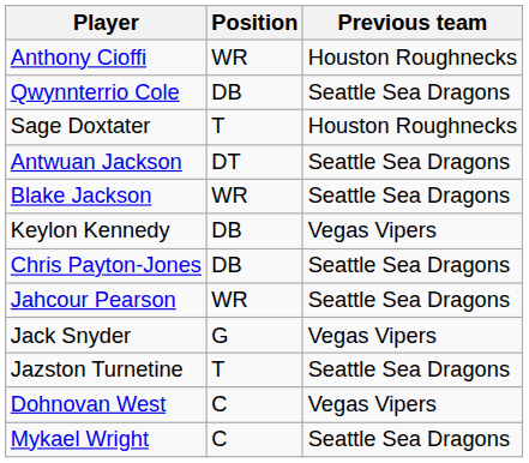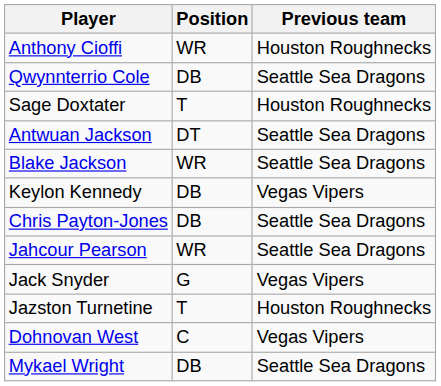 <table class="wikitable">
 <tr>
 <th>Player</th>
 <th>Position</th>
 <th>Previous team</th>
 </tr>
 <tr>
 <td><a href='#'>Anthony Cioffi</a></td>
 <td>WR</td>
 <td>Houston Roughnecks</td>
 </tr>
 <tr>
 <td><a href='#'>Qwynnterrio Cole</a></td>
 <td>DB</td>
 <td>Seattle Sea Dragons</td>
 </tr>
 <tr>
 <td>Sage Doxtater</td>
 <td>T</td>
 <td>Houston Roughnecks</td>
 </tr>
 <tr>
 <td><a href='#'>Antwuan Jackson</a></td>
 <td>DT</td>
 <td>Seattle Sea Dragons</td>
 </tr>
 <tr>
 <td><a href='#'>Blake Jackson</a></td>
 <td>WR</td>
 <td>Seattle Sea Dragons</td>
 </tr>
 <tr>
 <td>Keylon Kennedy</td>
 <td>DB</td>
 <td>Vegas Vipers</td>
 </tr>
 <tr>
 <td><a href='#'>Chris Payton-Jones</a></td>
 <td>DB</td>
 <td>Seattle Sea Dragons</td>
 </tr>
 <tr>
 <td><a href='#'>Jahcour Pearson</a></td>
 <td>WR</td>
 <td>Seattle Sea Dragons</td>
 </tr>
 <tr>
 <td>Jack Snyder</td>
 <td>G</td>
 <td>Vegas Vipers</td>
 </tr>
 <tr>
 <td>Jazston Turnetine</td>
 <td>T</td>
-<td>Seattle Sea Dragons</td>
+<td>Houston Roughnecks</td>
 </tr>
 <tr>
 <td><a href='#'>Dohnovan West</a></td>
 <td>C</td>
 <td>Vegas Vipers</td>
 </tr>
 <tr>
 <td><a href='#'>Mykael Wright</a></td>
-<td>C</td>
+<td>DB</td>
 <td>Seattle Sea Dragons</td>
 </tr>
 </table>
